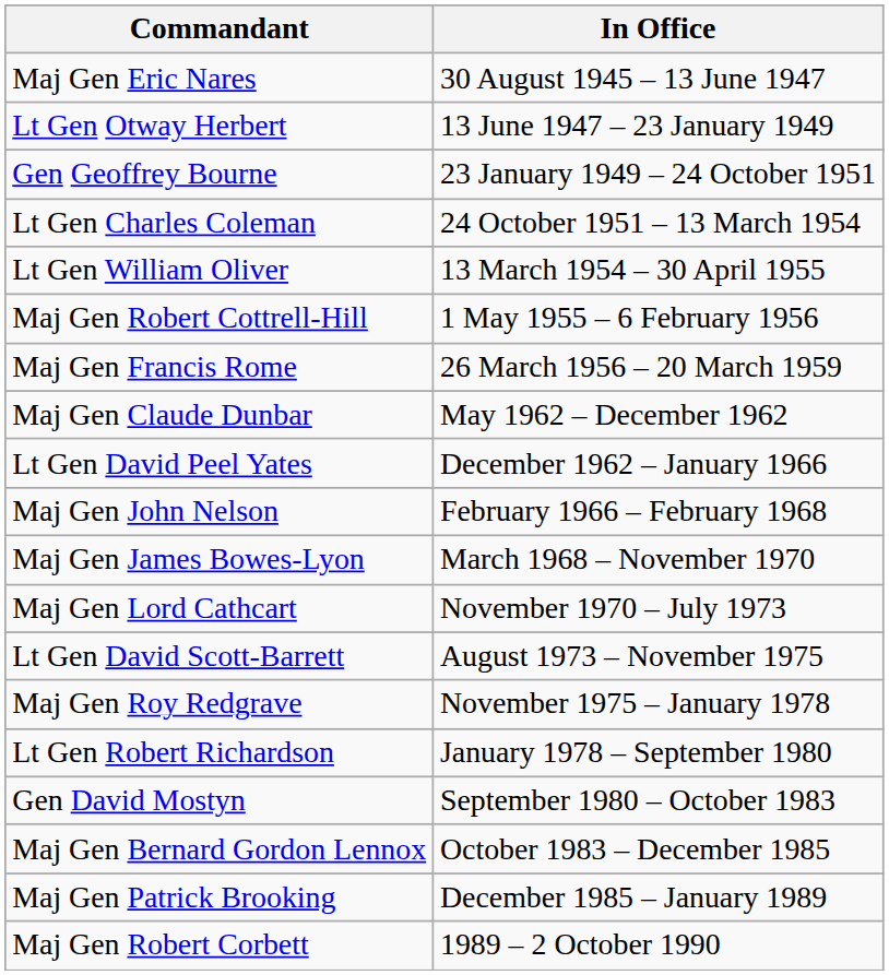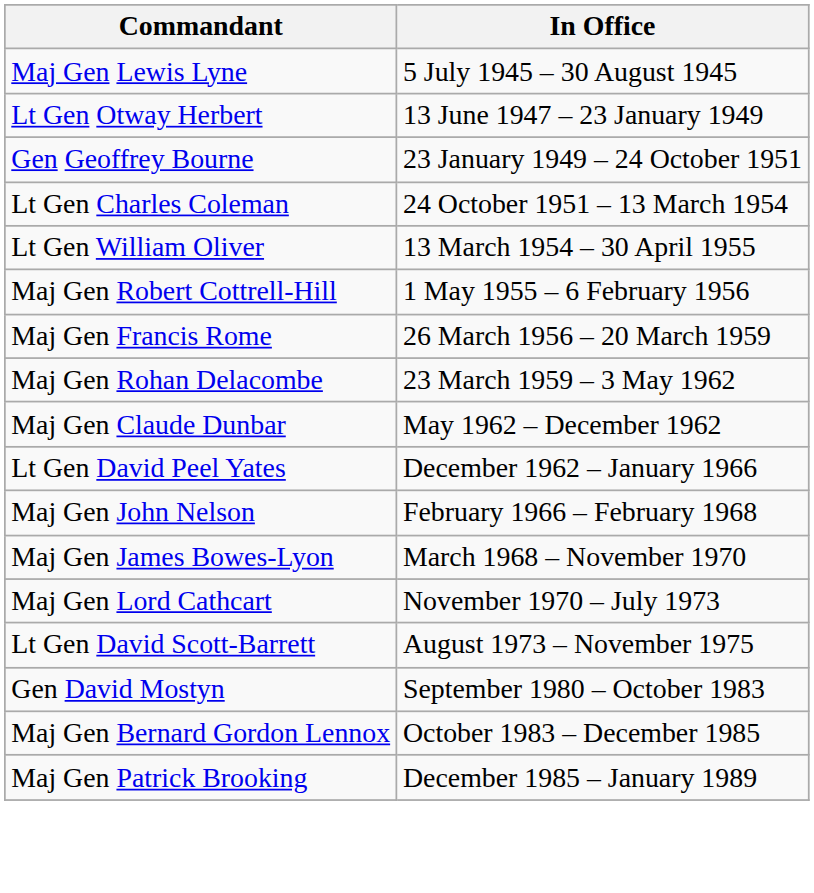 <table class="wikitable sortable">
 <tr>
 <th>Commandant</th>
 <th>In Office</th>
 </tr>
 <tr>
-<td>Maj Gen <a href='#'>Eric Nares</a></td>
-<td>30 August 1945 – 13 June 1947</td>
+<td><a href='#'>Maj Gen</a> <a href='#'>Lewis Lyne</a></td>
+<td>5 July 1945 – 30 August 1945</td>
 </tr>
 <tr>
 <td><a href='#'>Lt Gen</a> <a href='#'>Otway Herbert</a></td>
 <td>13 June 1947 – 23 January 1949</td>
 </tr>
 <tr>
 <td><a href='#'>Gen</a> <a href='#'>Geoffrey Bourne</a></td>
 <td>23 January 1949 – 24 October 1951</td>
 </tr>
 <tr>
 <td>Lt Gen <a href='#'>Charles Coleman</a></td>
 <td>24 October 1951 – 13 March 1954</td>
 </tr>
 <tr>
 <td>Lt Gen <a href='#'>William Oliver</a></td>
 <td>13 March 1954 – 30 April 1955</td>
 </tr>
 <tr>
 <td>Maj Gen <a href='#'>Robert Cottrell-Hill</a></td>
 <td>1 May 1955 – 6 February 1956</td>
 </tr>
 <tr>
 <td>Maj Gen <a href='#'>Francis Rome</a></td>
 <td>26 March 1956 – 20 March 1959</td>
 </tr>
 <tr>
+<td>Maj Gen <a href='#'>Rohan Delacombe</a></td>
+<td>23 March 1959 – 3 May 1962</td>
+</tr>
+<tr>
 <td>Maj Gen <a href='#'>Claude Dunbar</a></td>
 <td>May 1962 – December 1962</td>
 </tr>
 <tr>
 <td>Lt Gen <a href='#'>David Peel Yates</a></td>
 <td>December 1962 – January 1966</td>
 </tr>
 <tr>
 <td>Maj Gen <a href='#'>John Nelson</a></td>
 <td>February 1966 – February 1968</td>
 </tr>
 <tr>
 <td>Maj Gen <a href='#'>James Bowes-Lyon</a></td>
 <td>March 1968 – November 1970</td>
 </tr>
 <tr>
 <td>Maj Gen <a href='#'>Lord Cathcart</a></td>
 <td>November 1970 – July 1973</td>
 </tr>
 <tr>
 <td>Lt Gen <a href='#'>David Scott-Barrett</a></td>
 <td>August 1973 – November 1975</td>
 </tr>
 <tr>
-<td>Maj Gen <a href='#'>Roy Redgrave</a></td>
-<td>November 1975 – January 1978</td>
-</tr>
-<tr>
-<td>Lt Gen <a href='#'>Robert Richardson</a></td>
-<td>January 1978 – September 1980</td>
-</tr>
-<tr>
 <td>Gen <a href='#'>David Mostyn</a></td>
 <td>September 1980 – October 1983</td>
 </tr>
 <tr>
 <td>Maj Gen <a href='#'>Bernard Gordon Lennox</a></td>
 <td>October 1983 – December 1985</td>
 </tr>
 <tr>
 <td>Maj Gen <a href='#'>Patrick Brooking</a></td>
 <td>December 1985 – January 1989</td>
 </tr>
-<tr>
-<td>Maj Gen <a href='#'>Robert Corbett</a></td>
-<td>1989 – 2 October 1990</td>
-</tr>
 </table>
